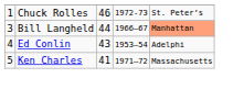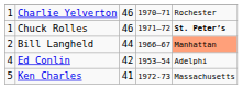 <table class="wikitable">
 <tr>
 </tr>
 <tr>
 <td>1</td>
+<td><a href='#'>Charlie Yelverton</a></td>
+<td>46</td>
+<td style="font-size:80%;">1970–71</td>
+<td style="font-size:80%;">Rochester</td>
+</tr>
+<tr>
+<td>1</td>
 <td>Chuck Rolles</td>
 <td>46</td>
-<td style="font-size:80%;">1972-73</td>
-<td style="font-size:80%;">St. Peter’s</td>
+<td style="font-size:80%;">1971–72</td>
+<td style="font-size:80%;"><strong>St. Peter’s</strong></td>
 </tr>
 <tr>
-<td>3</td>
+<td>2</td>
 <td>Bill Langheld</td>
 <td>44</td>
 <td style="font-size:80%;">1966–67</td>
 <td style="background: lightsalmon; font-size:80%;">Manhattan</td>
 </tr>
 <tr>
 <td>4</td>
 <td><a href='#'>Ed Conlin</a></td>
-<td>43</td>
+<td>42</td>
 <td style="font-size:80%;">1953–54</td>
 <td style="font-size:80%;">Adelphi</td>
 </tr>
 <tr>
 <td>5</td>
 <td><a href='#'>Ken Charles</a></td>
 <td>41</td>
-<td style="font-size:80%;">1971–72</td>
+<td style="font-size:80%;">1972-73</td>
 <td style="font-size:80%;">Massachusetts</td>
 </tr>
 </table>
